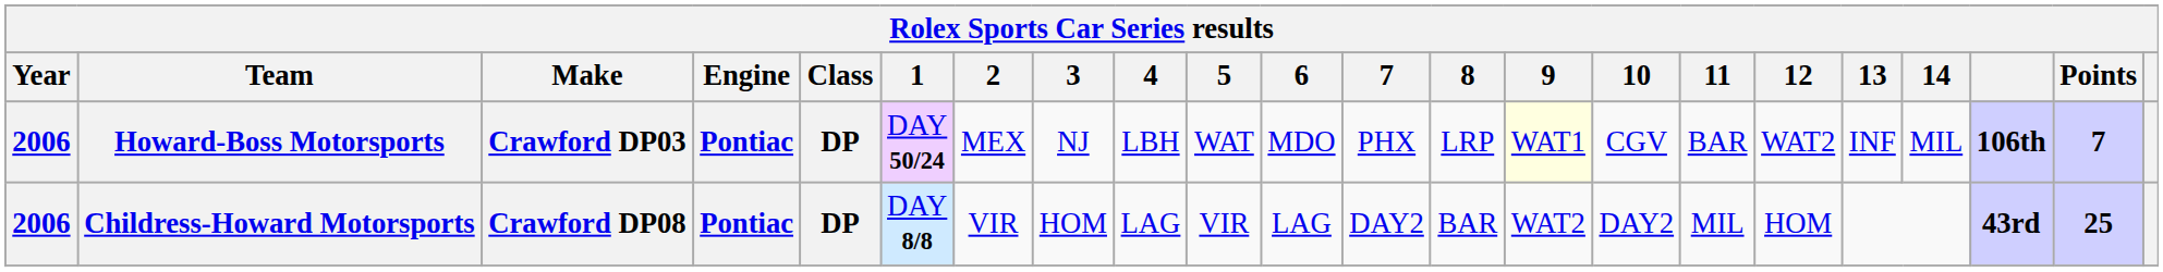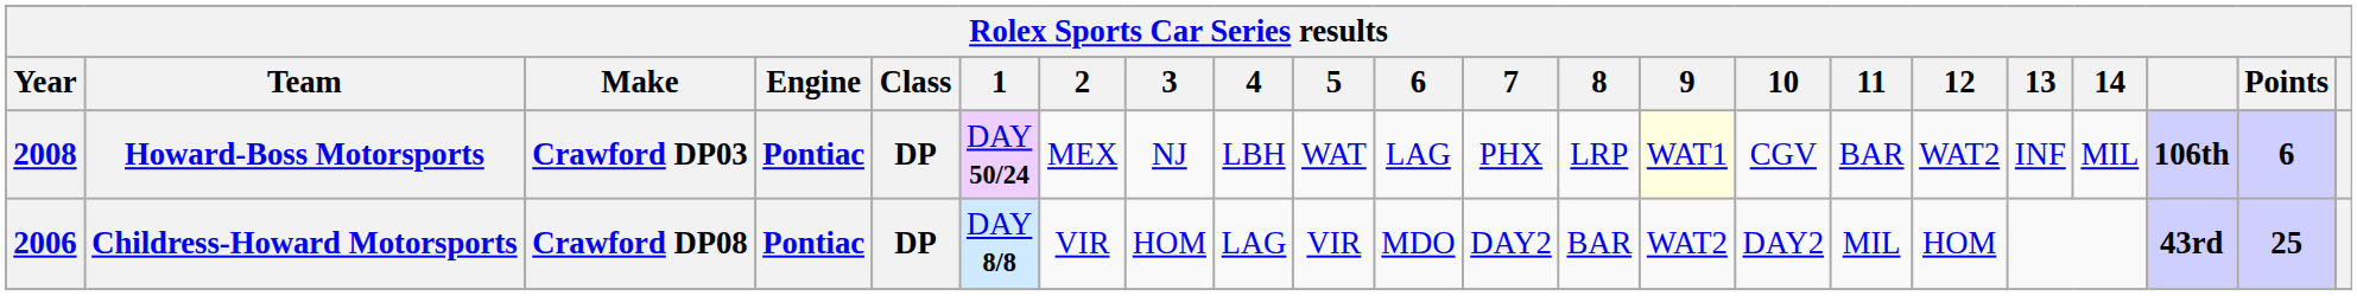 <table class="wikitable" style="text-align:center; font-size:85%">
 <tr>
 <th colspan=45><a href='#'>Rolex Sports Car Series</a> results</th>
 </tr>
 <tr>
 <th scope="col">Year</th>
 <th scope="col">Team</th>
 <th scope="col">Make</th>
 <th scope="col">Engine</th>
 <th scope="col">Class</th>
 <th scope="col">1</th>
 <th scope="col">2</th>
 <th scope="col">3</th>
 <th scope="col">4</th>
 <th scope="col">5</th>
 <th scope="col">6</th>
 <th scope="col">7</th>
 <th scope="col">8</th>
 <th scope="col">9</th>
 <th scope="col">10</th>
 <th scope="col">11</th>
 <th scope="col">12</th>
 <th scope="col">13</th>
 <th scope="col">14</th>
 <th scope="col"></th>
 <th scope="col">Points</th>
 <th scope="col"></th>
 </tr>
 <tr>
-<th scope="row"><a href='#'>2006</a></th>
+<th scope="row"><a href='#'>2008</a></th>
 <th nowrap><a href='#'>Howard-Boss Motorsports</a></th>
 <th nowrap><a href='#'>Crawford</a> DP03</th>
 <th nowrap><a href='#'>Pontiac</a></th>
 <th>DP</th>
 <td style="background:#efcfff;"><a href='#'>DAY</a> <br><small><strong>50/24</strong></small></td>
 <td><a href='#'>MEX</a></td>
 <td><a href='#'>NJ</a></td>
 <td><a href='#'>LBH</a></td>
 <td><a href='#'>WAT</a></td>
-<td><a href='#'>MDO</a></td>
+<td><a href='#'>LAG</a></td>
 <td><a href='#'>PHX</a></td>
 <td><a href='#'>LRP</a></td>
 <td style="background: lightyellow;"><a href='#'>WAT1</a></td>
 <td><a href='#'>CGV</a></td>
 <td><a href='#'>BAR</a></td>
 <td><a href='#'>WAT2</a></td>
 <td><a href='#'>INF</a></td>
 <td><a href='#'>MIL</a></td>
 <th style="background:#cfcfff; text-align:center;">106th</th>
-<th style="background:#cfcfff; text-align:center;">7</th>
+<th style="background:#cfcfff; text-align:center;">6</th>
 <th></th>
 </tr>
 <tr>
 <th scope="row"><a href='#'>2006</a></th>
 <th nowrap><a href='#'>Childress-Howard Motorsports</a></th>
 <th nowrap><a href='#'>Crawford</a> DP08</th>
 <th nowrap><a href='#'>Pontiac</a></th>
 <th>DP</th>
 <td style="background:#cfeaff;"><a href='#'>DAY</a> <br><small><strong>8/8</strong></small></td>
 <td><a href='#'>VIR</a></td>
 <td><a href='#'>HOM</a></td>
 <td><a href='#'>LAG</a></td>
 <td><a href='#'>VIR</a></td>
-<td><a href='#'>LAG</a></td>
+<td><a href='#'>MDO</a></td>
 <td><a href='#'>DAY2</a></td>
 <td><a href='#'>BAR</a></td>
 <td><a href='#'>WAT2</a></td>
 <td><a href='#'>DAY2</a></td>
 <td><a href='#'>MIL</a></td>
 <td><a href='#'>HOM</a></td>
 <td colspan=2></td>
 <th style="background:#cfcfff; text-align:center;">43rd</th>
 <th style="background:#cfcfff; text-align:center;">25</th>
 <th></th>
 </tr>
 </table>
